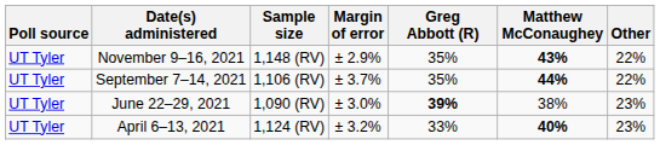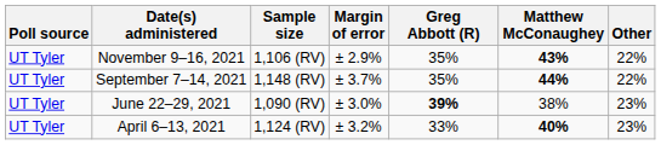 <table class="wikitable" style="font-size:90%;text-align:center;">
 <tr valign=bottom>
 <th>Poll source</th>
 <th>Date(s)<br>administered</th>
 <th>Sample<br>size</th>
 <th>Margin<br>of error</th>
 <th style="width:100px;">Greg<br>Abbott (R)</th>
 <th style="width:100px;">Matthew<br>McConaughey</th>
 <th>Other</th>
 </tr>
 <tr>
 <td style="text-align:left;"><a href='#'>UT Tyler</a></td>
 <td>November 9–16, 2021</td>
-<td>1,148 (RV)</td>
+<td>1,106 (RV)</td>
 <td>± 2.9%</td>
 <td>35%</td>
 <td><strong>43%</strong></td>
 <td>22%</td>
 </tr>
 <tr>
 <td style="text-align:left;"><a href='#'>UT Tyler</a></td>
 <td>September 7–14, 2021</td>
-<td>1,106 (RV)</td>
+<td>1,148 (RV)</td>
 <td>± 3.7%</td>
 <td>35%</td>
 <td><strong>44%</strong></td>
 <td>22%</td>
 </tr>
 <tr>
 <td style="text-align:left;"><a href='#'>UT Tyler</a></td>
 <td>June 22–29, 2021</td>
 <td>1,090 (RV)</td>
 <td>± 3.0%</td>
 <td><strong>39%</strong></td>
 <td>38%</td>
 <td>23%</td>
 </tr>
 <tr>
 <td style="text-align:left;"><a href='#'>UT Tyler</a></td>
 <td>April 6–13, 2021</td>
 <td>1,124 (RV)</td>
 <td>± 3.2%</td>
 <td>33%</td>
 <td><strong>40%</strong></td>
 <td>23%</td>
 </tr>
 </table>
